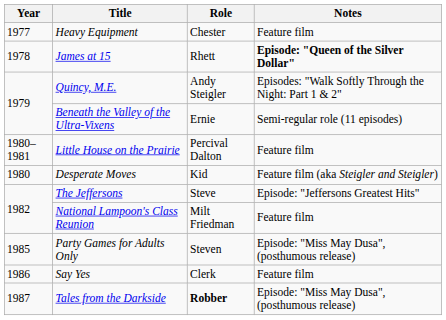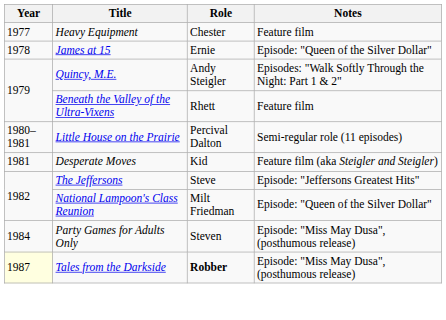 <table class="wikitable sortable">
 <tr>
 <th>Year</th>
 <th>Title</th>
 <th>Role</th>
 <th class="unsortable">Notes</th>
 </tr>
 <tr>
 <td>1977</td>
 <td><em>Heavy Equipment</em></td>
 <td>Chester</td>
 <td>Feature film</td>
 </tr>
 <tr>
 <td>1978</td>
 <td><em><a href='#'>James at 15</a></em></td>
-<td>Rhett</td>
-<td><strong>Episode: "Queen of the Silver Dollar"</strong></td>
+<td>Ernie</td>
+<td>Episode: "Queen of the Silver Dollar"</td>
 </tr>
 <tr>
 <td rowspan="2">1979</td>
 <td><em><a href='#'>Quincy, M.E.</a></em></td>
 <td>Andy Steigler</td>
 <td>Episodes: "Walk Softly Through the Night: Part 1 & 2"</td>
 </tr>
 <tr>
 <td><em><a href='#'>Beneath the Valley of the Ultra-Vixens</a></em></td>
-<td>Ernie</td>
-<td>Semi-regular role (11 episodes)</td>
+<td>Rhett</td>
+<td>Feature film</td>
 </tr>
 <tr>
 <td>1980–1981</td>
 <td><em><a href='#'>Little House on the Prairie</a></em></td>
 <td>Percival Dalton</td>
-<td>Feature film</td>
+<td>Semi-regular role (11 episodes)</td>
 </tr>
 <tr>
-<td>1980</td>
+<td>1981</td>
 <td><em>Desperate Moves</em></td>
 <td>Kid</td>
 <td>Feature film (aka <em>Steigler and Steigler</em>)</td>
 </tr>
 <tr>
 <td rowspan="2">1982</td>
 <td><em><a href='#'>The Jeffersons</a></em></td>
 <td>Steve</td>
 <td>Episode: "Jeffersons Greatest Hits"</td>
 </tr>
 <tr>
 <td><em><a href='#'>National Lampoon's Class Reunion</a></em></td>
 <td>Milt Friedman</td>
-<td>Feature film</td>
+<td>Episode: "Queen of the Silver Dollar"</td>
 </tr>
 <tr>
-<td>1985</td>
+<td>1984</td>
 <td><em>Party Games for Adults Only</em></td>
 <td>Steven</td>
 <td>Episode: "Miss May Dusa", (posthumous release)</td>
 </tr>
 <tr>
-<td>1986</td>
-<td><em>Say Yes</em></td>
-<td>Clerk</td>
-<td>Feature film</td>
-</tr>
-<tr>
-<td>1987</td>
+<td style="background: lightyellow;">1987</td>
 <td><em><a href='#'>Tales from the Darkside</a></em></td>
 <td><strong>Robber</strong></td>
 <td>Episode: "Miss May Dusa", (posthumous release)</td>
 </tr>
 </table>
